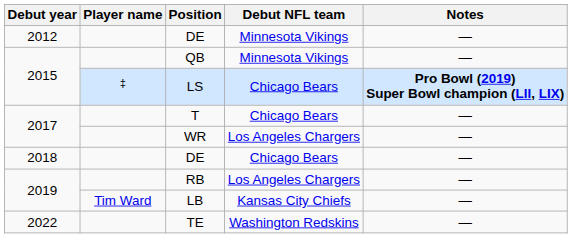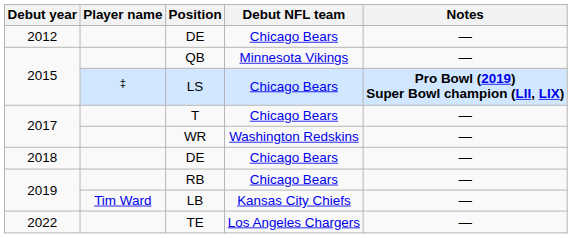 <table class="wikitable sortable">
 <tr>
 <th>Debut year</th>
 <th>Player name</th>
 <th>Position</th>
 <th>Debut NFL team</th>
 <th>Notes</th>
 </tr>
 <tr>
 <td align="center">2012</td>
 <td align="center"></td>
 <td align="center">DE</td>
-<td align="center"><a href='#'>Minnesota Vikings</a></td>
+<td align="center"><a href='#'>Chicago Bears</a></td>
 <td align="center">—</td>
 </tr>
 <tr>
 <td align="center"; rowspan="2">2015</td>
 <td align="center"></td>
 <td align="center">QB</td>
 <td align="center"><a href='#'>Minnesota Vikings</a></td>
 <td align="center">—</td>
 </tr>
 <tr bgcolor="#D0E7FF">
 <td align="center"><sup>‡</sup></td>
 <td align="center">LS</td>
 <td align="center"><a href='#'>Chicago Bears</a></td>
 <td align="center"><strong>Pro Bowl (<a href='#'>2019</a>)<br> Super Bowl champion (<a href='#'>LII</a>, <a href='#'>LIX</a>)</strong></td>
 </tr>
 <tr>
 <td align="center"; rowspan="2">2017</td>
 <td align="center"></td>
 <td align="center">T</td>
 <td align="center"><a href='#'>Chicago Bears</a></td>
 <td align="center">—</td>
 </tr>
 <tr>
 <td align="center"></td>
 <td align="center">WR</td>
-<td align="center"><a href='#'>Los Angeles Chargers</a></td>
+<td align="center"><a href='#'>Washington Redskins</a></td>
 <td align="center">—</td>
 </tr>
 <tr>
 <td align="center">2018</td>
 <td align="center"></td>
 <td align="center">DE</td>
 <td align="center"><a href='#'>Chicago Bears</a></td>
 <td align="center">—</td>
 </tr>
 <tr>
 <td align="center"; rowspan="2">2019</td>
 <td align="center"></td>
 <td align="center">RB</td>
-<td align="center"><a href='#'>Los Angeles Chargers</a></td>
+<td align="center"><a href='#'>Chicago Bears</a></td>
 <td align="center">—</td>
 </tr>
 <tr>
 <td align="center"><a href='#'>Tim Ward</a></td>
 <td align="center">LB</td>
 <td align="center"><a href='#'>Kansas City Chiefs</a></td>
 <td align="center">—</td>
 </tr>
 <tr>
 <td align="center">2022</td>
 <td align="center"></td>
 <td align="center">TE</td>
-<td align="center"><a href='#'>Washington Redskins</a></td>
+<td align="center"><a href='#'>Los Angeles Chargers</a></td>
 <td align="center">—</td>
 </tr>
 </table>
